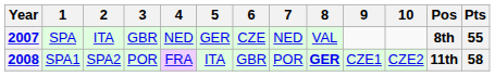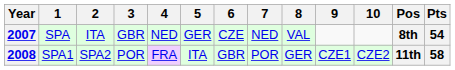 <table class="wikitable" style="text-align:center">
 <tr>
 <th>Year</th>
 <th>1</th>
 <th>2</th>
 <th>3</th>
 <th>4</th>
 <th>5</th>
 <th>6</th>
 <th>7</th>
 <th>8</th>
 <th>9</th>
 <th>10</th>
 <th>Pos</th>
 <th>Pts</th>
 </tr>
 <tr>
 <th><a href='#'>2007</a></th>
 <td style="background:#dfffdf;"><a href='#'>SPA</a><br></td>
 <td style="background:#dfffdf;"><a href='#'>ITA</a><br></td>
 <td style="background:#dfffdf;"><a href='#'>GBR</a><br></td>
 <td style="background:#dfffdf;"><a href='#'>NED</a><br></td>
 <td style="background:#dfffdf;"><a href='#'>GER</a><br></td>
 <td style="background:#dfffdf;"><a href='#'>CZE</a><br></td>
 <td style="background:#dfffdf;"><a href='#'>NED</a><br></td>
 <td style="background:#dfffdf;"><a href='#'>VAL</a><br></td>
 <td></td>
 <td></td>
 <th style="background:#;">8th</th>
-<th style="background:#;">55</th>
+<th style="background:#;">54</th>
 </tr>
 <tr>
 <th><a href='#'>2008</a></th>
 <td style="background:#dfffdf;"><a href='#'>SPA1</a><br></td>
 <td style="background:#dfffdf;"><a href='#'>SPA2</a><br></td>
 <td style="background:#dfffdf;"><a href='#'>POR</a><br></td>
 <td style="background:#efcfff;"><a href='#'>FRA</a><br></td>
 <td style="background:#dfffdf;"><a href='#'>ITA</a><br></td>
 <td style="background:#dfffdf;"><a href='#'>GBR</a><br></td>
 <td style="background:#dfffdf;"><a href='#'>POR</a><br></td>
-<td style="background:#dfffdf;"><strong><a href='#'>GER</a><br></strong></td>
+<td style="background:#dfffdf;"><a href='#'>GER</a><br></td>
 <td style="background:#dfffdf;"><a href='#'>CZE1</a><br></td>
 <td style="background:#dfffdf;"><a href='#'>CZE2</a><br></td>
 <th>11th</th>
 <th>58</th>
 </tr>
 </table>
